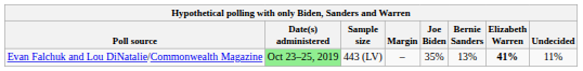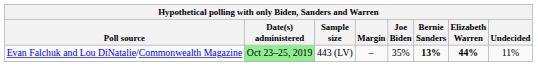 <table class="wikitable" style="font-size:90%;text-align:center;">
 <tr valign=bottom style="font-size:90%;">
 <th colspan=8>Hypothetical polling with only Biden, Sanders and Warren</th>
 </tr>
 <tr valign=bottom style="font-size:90%;">
 <th>Poll source</th>
 <th>Date(s)<br>administered</th>
 <th>Sample<br>size</th>
 <th>Margin<br></th>
 <th>Joe<br>Biden</th>
 <th>Bernie<br>Sanders</th>
 <th>Elizabeth<br>Warren</th>
 <th>Undecided</th>
 </tr>
 <tr>
 <td><a href='#'>Evan Falchuk and Lou DiNatalie</a>/<a href='#'>Commonwealth Magazine</a></td>
 <td style="background: lightgreen;">Oct 23–25, 2019</td>
 <td>443 (LV)</td>
 <td>–</td>
 <td>35%</td>
-<td>13%</td>
-<td><strong>41%</strong></td>
+<td><strong>13%</strong></td>
+<td><strong>44%</strong></td>
 <td>11%</td>
 </tr>
 </table>
